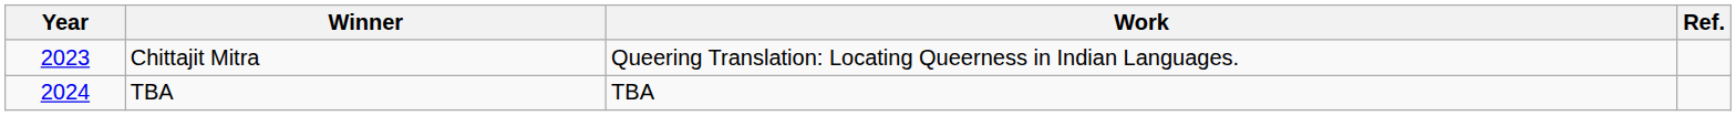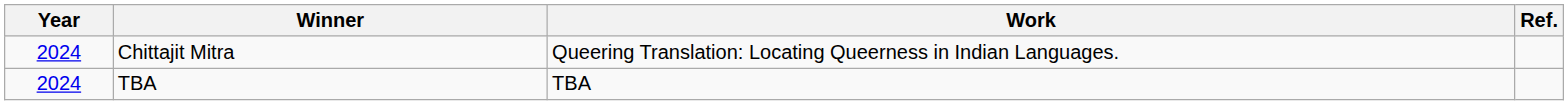 <table class="wikitable sortable">
 <tr>
 <th scope="col" style="width: 6em;">Year</th>
 <th scope="col" style="width: 28em;">Winner</th>
 <th scope="col" style="width: 64em;">Work</th>
 <th scope="col" class="unsortable" style="width: 2em;">Ref.</th>
 </tr>
 <tr style="vertical-align: top;">
-<td align=center><a href='#'>2023</a></td>
+<td align=center><a href='#'>2024</a></td>
 <td>Chittajit Mitra</td>
 <td>Queering Translation: Locating Queerness in Indian Languages.</td>
 <td align=center></td>
 </tr>
 <tr style="vertical-align: top;">
 <td align=center><a href='#'>2024</a></td>
 <td>TBA</td>
 <td>TBA</td>
 <td align=center></td>
 </tr>
 </table>
